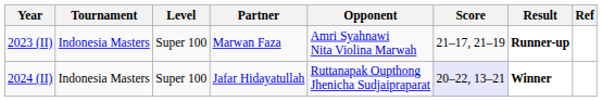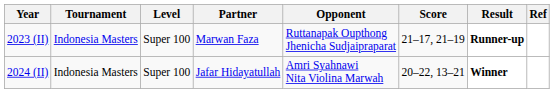 <table class="sortable wikitable" style="font-size: 90%;">
 <tr>
 <th>Year</th>
 <th>Tournament</th>
 <th>Level</th>
 <th>Partner</th>
 <th>Opponent</th>
 <th>Score</th>
 <th>Result</th>
 <th>Ref</th>
 </tr>
 <tr>
 <td align="center"><a href='#'>2023 (II)</a></td>
 <td align="left"><a href='#'>Indonesia Masters</a></td>
 <td align="left">Super 100</td>
 <td align="left"> <a href='#'>Marwan Faza</a></td>
-<td align="left"> <a href='#'>Amri Syahnawi</a><br> <a href='#'>Nita Violina Marwah</a></td>
+<td align="left"> <a href='#'>Ruttanapak Oupthong</a><br> <a href='#'>Jhenicha Sudjaipraparat</a></td>
 <td align="left">21–17, 21–19</td>
 <td style="text-align:left; background:white"> <strong>Runner-up</strong></td>
 <td style="text-align:center; background:white"></td>
 </tr>
 <tr>
 <td align="center"><a href='#'>2024 (II)</a></td>
 <td align="left">Indonesia Masters</td>
 <td align="left">Super 100</td>
 <td align="left"> <a href='#'>Jafar Hidayatullah</a></td>
-<td align="left"> <a href='#'>Ruttanapak Oupthong</a><br> <a href='#'>Jhenicha Sudjaipraparat</a></td>
-<td align="left" style="background: lavender;">20–22, 13–21</td>
+<td align="left"> <a href='#'>Amri Syahnawi</a><br> <a href='#'>Nita Violina Marwah</a></td>
+<td align="left">20–22, 13–21</td>
 <td style="text-align:left; background:white"> <strong>Winner</strong></td>
 <td style="text-align:center; background:white"></td>
 </tr>
 </table>
